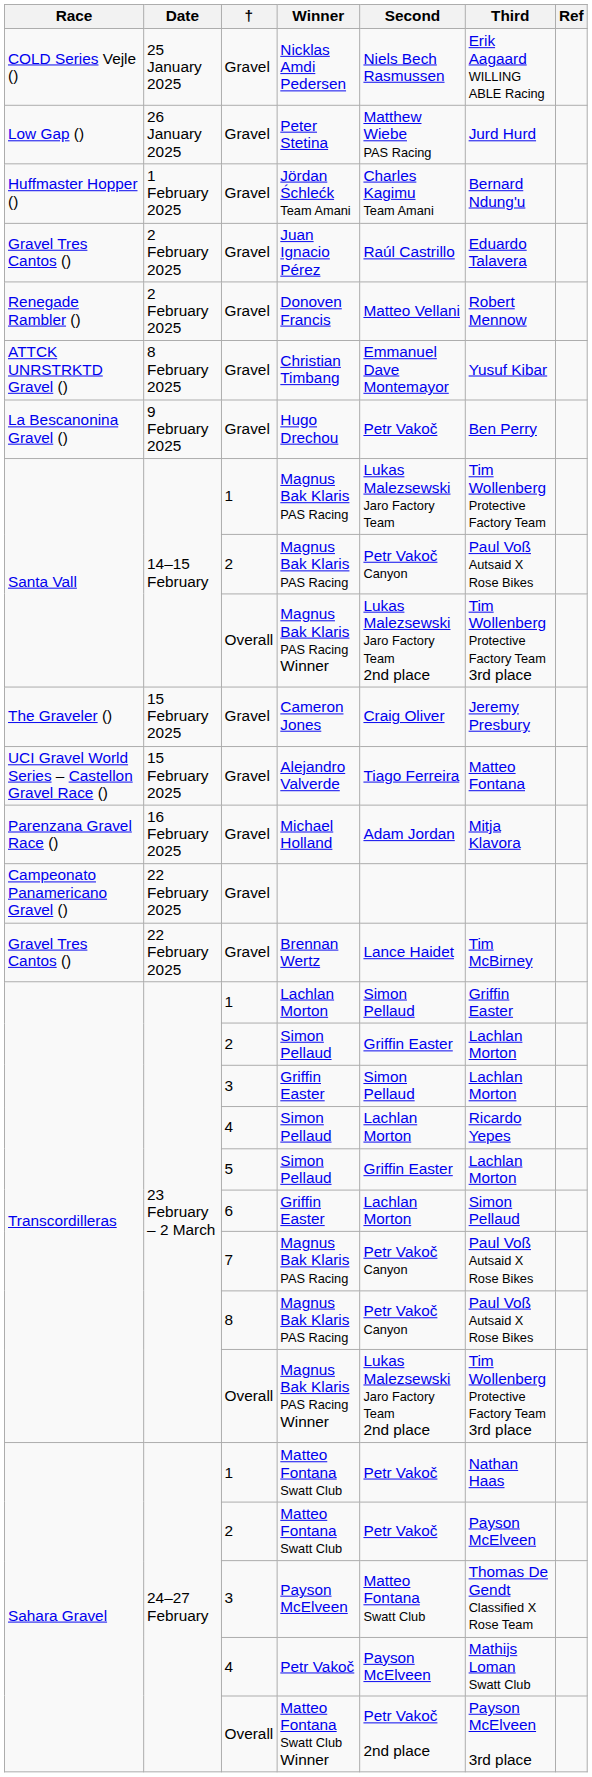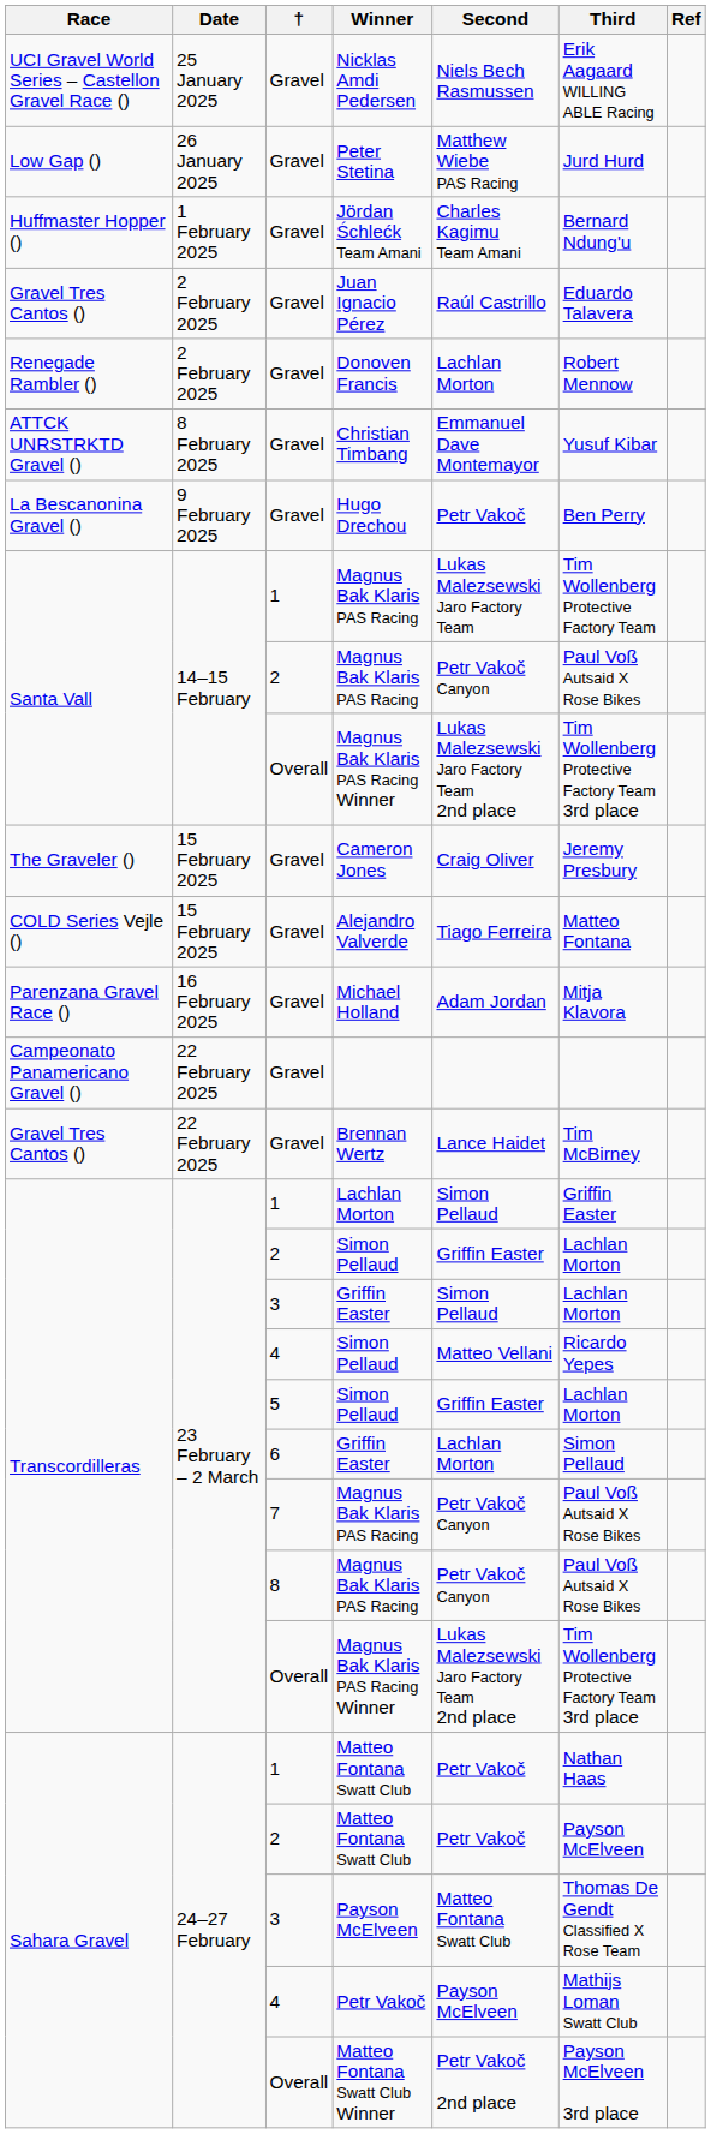 <table class="wikitable sortable">
 <tr>
 <th>Race</th>
 <th>Date</th>
 <th> †</th>
 <th>Winner</th>
 <th>Second</th>
 <th>Third</th>
 <th>Ref</th>
 </tr>
 <tr>
-<td> <a href='#'>COLD Series</a> Vejle ()</td>
+<td> <a href='#'>UCI Gravel World Series</a> – <a href='#'>Castellon Gravel Race</a> ()</td>
 <td>25 January 2025</td>
 <td>Gravel</td>
 <td> <a href='#'>Nicklas Amdi Pedersen</a><br><small></small></td>
 <td> <a href='#'>Niels Bech Rasmussen</a><br><small></small></td>
 <td> <a href='#'>Erik Aagaard</a><br><small>WILLING ABLE Racing</small></td>
 <td align=center></td>
 </tr>
 <tr>
 <td> <a href='#'>Low Gap</a> ()</td>
 <td>26 January 2025</td>
 <td>Gravel</td>
 <td> <a href='#'>Peter Stetina</a><br><small></small></td>
 <td> <a href='#'>Matthew Wiebe</a><br><small>PAS Racing</small></td>
 <td> <a href='#'>Jurd Hurd</a><br><small></small></td>
 <td align=center></td>
 </tr>
 <tr>
 <td> <a href='#'>Huffmaster Hopper</a> ()</td>
 <td>1 February 2025</td>
 <td>Gravel</td>
 <td> <a href='#'>Jördan Śchlećk</a><br><small>Team Amani</small></td>
 <td> <a href='#'>Charles Kagimu</a><br><small>Team Amani</small></td>
 <td> <a href='#'>Bernard Ndung'u</a><br><small></small></td>
 <td align=center></td>
 </tr>
 <tr>
 <td> <a href='#'>Gravel Tres Cantos</a> ()</td>
 <td>2 February 2025</td>
 <td>Gravel</td>
 <td> <a href='#'>Juan Ignacio Pérez</a><br><small></small></td>
 <td> <a href='#'>Raúl Castrillo</a><br><small></small></td>
 <td> <a href='#'>Eduardo Talavera</a><br><small></small></td>
 <td align=center></td>
 </tr>
 <tr>
 <td> <a href='#'>Renegade Rambler</a> ()</td>
 <td>2 February 2025</td>
 <td>Gravel</td>
 <td> <a href='#'>Donoven Francis</a><br><small></small></td>
-<td> <a href='#'>Matteo Vellani</a><br><small></small></td>
+<td> <a href='#'>Lachlan Morton</a><br><small></small></td>
 <td> <a href='#'>Robert Mennow</a><br><small></small></td>
 <td align=center></td>
 </tr>
 <tr>
 <td> <a href='#'>ATTCK UNRSTRKTD Gravel</a> ()</td>
 <td>8 February 2025</td>
 <td>Gravel</td>
 <td> <a href='#'>Christian Timbang</a><br><small></small></td>
 <td> <a href='#'>Emmanuel Dave Montemayor</a><br><small></small></td>
 <td> <a href='#'>Yusuf Kibar</a><br><small></small></td>
 <td align=center></td>
 </tr>
 <tr>
 <td> <a href='#'>La Bescanonina Gravel</a> ()</td>
 <td>9 February 2025</td>
 <td>Gravel</td>
 <td> <a href='#'>Hugo Drechou</a><br><small></small></td>
 <td> <a href='#'>Petr Vakoč</a><br><small></small></td>
 <td> <a href='#'>Ben Perry</a><br><small></small></td>
 <td align=center></td>
 </tr>
 <tr>
 <td rowspan=3><br><a href='#'>Santa Vall</a></td>
 <td rowspan=3>14–15 February</td>
 <td bgcolor=>1</td>
 <td> <a href='#'>Magnus Bak Klaris</a><br><small>PAS Racing</small></td>
 <td> <a href='#'>Lukas Malezsewski</a><br><small>Jaro Factory Team</small></td>
 <td> <a href='#'>Tim Wollenberg</a><br><small>Protective Factory Team</small></td>
 <td align=center></td>
 </tr>
 <tr>
 <td bgcolor=>2</td>
 <td> <a href='#'>Magnus Bak Klaris</a><br><small>PAS Racing</small></td>
 <td> <a href='#'>Petr Vakoč</a><br><small>Canyon</small></td>
 <td> <a href='#'>Paul Voß</a><br><small>Autsaid X Rose Bikes</small></td>
 <td align=center></td>
 </tr>
 <tr>
 <td bgcolor=>Overall</td>
 <td> <a href='#'>Magnus Bak Klaris</a><br><small>PAS Racing</small><br>Winner</td>
 <td> <a href='#'>Lukas Malezsewski</a><br><small>Jaro Factory Team</small><br>2nd place</td>
 <td> <a href='#'>Tim Wollenberg</a><br><small>Protective Factory Team</small><br>3rd place</td>
 <td align=center></td>
 </tr>
 <tr>
 <td> <a href='#'>The Graveler</a> ()</td>
 <td>15 February 2025</td>
 <td>Gravel</td>
 <td> <a href='#'>Cameron Jones</a><br><small></small></td>
 <td> <a href='#'>Craig Oliver</a><br><small></small></td>
 <td> <a href='#'>Jeremy Presbury</a><br><small></small></td>
 <td align=center></td>
 </tr>
 <tr>
-<td> <a href='#'>UCI Gravel World Series</a> – <a href='#'>Castellon Gravel Race</a> ()</td>
+<td> <a href='#'>COLD Series</a> Vejle ()</td>
 <td>15 February 2025</td>
 <td>Gravel</td>
 <td> <a href='#'>Alejandro Valverde</a><br><small></small></td>
 <td> <a href='#'>Tiago Ferreira</a><br><small></small></td>
 <td> <a href='#'>Matteo Fontana</a><br><small></small></td>
 <td align=center></td>
 </tr>
 <tr>
 <td> <a href='#'>Parenzana Gravel Race</a> ()</td>
 <td>16 February 2025</td>
 <td>Gravel</td>
 <td> <a href='#'>Michael Holland</a><br><small></small></td>
 <td> <a href='#'>Adam Jordan</a><br><small></small></td>
 <td> <a href='#'>Mitja Klavora</a><br><small></small></td>
 <td align=center></td>
 </tr>
 <tr>
 <td> <a href='#'>Campeonato Panamericano Gravel</a> ()</td>
 <td>22 February 2025</td>
 <td>Gravel</td>
 <td></td>
 <td></td>
 <td></td>
 <td align=center></td>
 </tr>
 <tr>
 <td> <a href='#'>Gravel Tres Cantos</a> ()</td>
 <td>22 February 2025</td>
 <td>Gravel</td>
 <td> <a href='#'>Brennan Wertz</a><br><small></small></td>
 <td> <a href='#'>Lance Haidet</a><br><small></small></td>
 <td> <a href='#'>Tim McBirney</a><br><small></small></td>
 <td align=center></td>
 </tr>
 <tr>
 <td rowspan=9><br><a href='#'>Transcordilleras</a></td>
 <td rowspan=9>23 February – 2 March</td>
 <td bgcolor=>1</td>
 <td> <a href='#'>Lachlan Morton</a><br><small></small></td>
 <td> <a href='#'>Simon Pellaud</a><br><small></small></td>
 <td> <a href='#'>Griffin Easter</a><br><small></small></td>
 <td align=center></td>
 </tr>
 <tr>
 <td bgcolor=>2</td>
 <td> <a href='#'>Simon Pellaud</a><br><small></small></td>
 <td> <a href='#'>Griffin Easter</a><br><small></small></td>
 <td> <a href='#'>Lachlan Morton</a><br><small></small></td>
 <td align=center></td>
 </tr>
 <tr>
 <td bgcolor=>3</td>
 <td> <a href='#'>Griffin Easter</a><br><small></small></td>
 <td> <a href='#'>Simon Pellaud</a><br><small></small></td>
 <td> <a href='#'>Lachlan Morton</a><br><small></small></td>
 <td align=center></td>
 </tr>
 <tr>
 <td bgcolor=>4</td>
 <td> <a href='#'>Simon Pellaud</a><br><small></small></td>
-<td> <a href='#'>Lachlan Morton</a><br><small></small></td>
+<td> <a href='#'>Matteo Vellani</a><br><small></small></td>
 <td> <a href='#'>Ricardo Yepes</a><br><small></small></td>
 <td align=center></td>
 </tr>
 <tr>
 <td bgcolor=>5</td>
 <td> <a href='#'>Simon Pellaud</a><br><small></small></td>
 <td> <a href='#'>Griffin Easter</a><br><small></small></td>
 <td> <a href='#'>Lachlan Morton</a><br><small></small></td>
 <td align=center></td>
 </tr>
 <tr>
 <td bgcolor=>6</td>
 <td> <a href='#'>Griffin Easter</a><br><small></small></td>
 <td> <a href='#'>Lachlan Morton</a><br><small></small></td>
 <td> <a href='#'>Simon Pellaud</a><br><small></small></td>
 <td align=center></td>
 </tr>
 <tr>
 <td bgcolor=>7</td>
 <td> <a href='#'>Magnus Bak Klaris</a><br><small>PAS Racing</small></td>
 <td> <a href='#'>Petr Vakoč</a><br><small>Canyon</small></td>
 <td> <a href='#'>Paul Voß</a><br><small>Autsaid X Rose Bikes</small></td>
 <td align=center></td>
 </tr>
 <tr>
 <td bgcolor=>8</td>
 <td> <a href='#'>Magnus Bak Klaris</a><br><small>PAS Racing</small></td>
 <td> <a href='#'>Petr Vakoč</a><br><small>Canyon</small></td>
 <td> <a href='#'>Paul Voß</a><br><small>Autsaid X Rose Bikes</small></td>
 <td align=center></td>
 </tr>
 <tr>
 <td bgcolor=>Overall</td>
 <td> <a href='#'>Magnus Bak Klaris</a><br><small>PAS Racing</small><br>Winner</td>
 <td> <a href='#'>Lukas Malezsewski</a><br><small>Jaro Factory Team</small><br>2nd place</td>
 <td> <a href='#'>Tim Wollenberg</a><br><small>Protective Factory Team</small><br>3rd place</td>
 <td align=center></td>
 </tr>
 <tr>
 <td rowspan=5><br><a href='#'>Sahara Gravel</a></td>
 <td rowspan=5>24–27 February</td>
 <td bgcolor=>1</td>
 <td> <a href='#'>Matteo Fontana</a><br><small>Swatt Club</small></td>
 <td> <a href='#'>Petr Vakoč</a><br><small></small></td>
 <td> <a href='#'>Nathan Haas</a><br><small></small></td>
 <td align=center></td>
 </tr>
 <tr>
 <td bgcolor=>2</td>
 <td> <a href='#'>Matteo Fontana</a><br><small>Swatt Club</small></td>
 <td> <a href='#'>Petr Vakoč</a><br><small></small></td>
 <td> <a href='#'>Payson McElveen</a><br><small></small></td>
 <td align=center></td>
 </tr>
 <tr>
 <td bgcolor=>3</td>
 <td> <a href='#'>Payson McElveen</a><br><small></small></td>
 <td> <a href='#'>Matteo Fontana</a><br><small>Swatt Club</small></td>
 <td> <a href='#'>Thomas De Gendt</a><br><small>Classified X Rose Team</small></td>
 <td align=center></td>
 </tr>
 <tr>
 <td bgcolor=>4</td>
 <td> <a href='#'>Petr Vakoč</a><br><small></small></td>
 <td> <a href='#'>Payson McElveen</a><br><small></small></td>
 <td> <a href='#'>Mathijs Loman</a><br><small>Swatt Club</small></td>
 <td align=center></td>
 </tr>
 <tr>
 <td bgcolor=>Overall</td>
 <td> <a href='#'>Matteo Fontana</a><br><small>Swatt Club</small><br>Winner</td>
 <td> <a href='#'>Petr Vakoč</a><br><small></small><br>2nd place</td>
 <td> <a href='#'>Payson McElveen</a><br><small></small><br>3rd place</td>
 <td align=center></td>
 </tr>
 </table>
